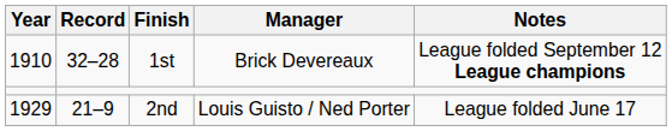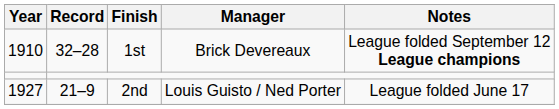 <table class="wikitable">
 <tr>
 <th>Year</th>
 <th>Record</th>
 <th>Finish</th>
 <th>Manager</th>
 <th>Notes</th>
 </tr>
 <tr align=center>
 <td>1910</td>
 <td>32–28</td>
 <td>1st</td>
 <td>Brick Devereaux</td>
 <td>League folded September 12<br><strong>League champions</strong></td>
 </tr>
 <tr align=center>
 <td></td>
 </tr>
 <tr align=center>
-<td>1929</td>
+<td>1927</td>
 <td>21–9</td>
 <td>2nd</td>
 <td>Louis Guisto / Ned Porter</td>
 <td>League folded June 17</td>
 </tr>
 <tr align=center>
 </tr>
 </table>
